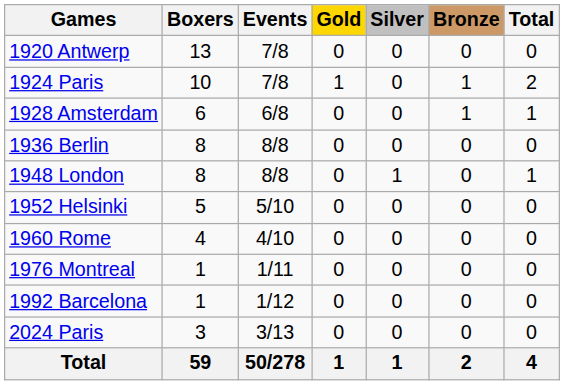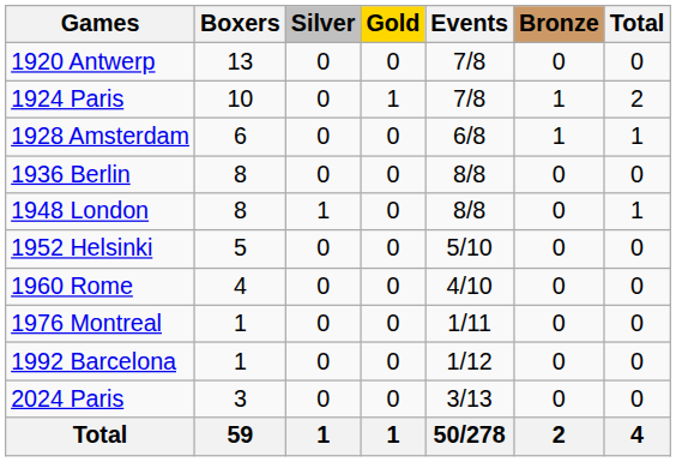 <table class="wikitable sortable" style="text-align:center">
 <tr>
 <th>Games</th>
 <th>Boxers</th>
+<th style="background-color:silver;">Silver</th>
+<th style="background-color:gold;">Gold</th>
 <th>Events</th>
-<th style="background-color:gold;">Gold</th>
-<th style="background-color:silver;">Silver</th>
 <th style="background-color:#c96;">Bronze</th>
 <th>Total</th>
 </tr>
 <tr>
 <td align=left><a href='#'>1920 Antwerp</a></td>
 <td>13</td>
-<td>7/8</td>
 <td>0</td>
 <td>0</td>
+<td>7/8</td>
 <td>0</td>
 <td>0</td>
 </tr>
 <tr>
 <td align=left><a href='#'>1924 Paris</a></td>
 <td>10</td>
+<td>0</td>
+<td>1</td>
 <td>7/8</td>
-<td>1</td>
-<td>0</td>
 <td>1</td>
 <td>2</td>
 </tr>
 <tr>
 <td align=left><a href='#'>1928 Amsterdam</a></td>
 <td>6</td>
-<td>6/8</td>
 <td>0</td>
 <td>0</td>
+<td>6/8</td>
 <td>1</td>
 <td>1</td>
 </tr>
 <tr>
 <td align=left><a href='#'>1936 Berlin</a></td>
 <td>8</td>
-<td>8/8</td>
 <td>0</td>
 <td>0</td>
+<td>8/8</td>
 <td>0</td>
 <td>0</td>
 </tr>
 <tr>
 <td align=left><a href='#'>1948 London</a></td>
 <td>8</td>
+<td>1</td>
+<td>0</td>
 <td>8/8</td>
-<td>0</td>
-<td>1</td>
 <td>0</td>
 <td>1</td>
 </tr>
 <tr>
 <td align=left><a href='#'>1952 Helsinki</a></td>
 <td>5</td>
-<td>5/10</td>
 <td>0</td>
 <td>0</td>
+<td>5/10</td>
 <td>0</td>
 <td>0</td>
 </tr>
 <tr>
 <td align=left><a href='#'>1960 Rome</a></td>
 <td>4</td>
-<td>4/10</td>
 <td>0</td>
 <td>0</td>
+<td>4/10</td>
 <td>0</td>
 <td>0</td>
 </tr>
 <tr>
 <td align=left><a href='#'>1976 Montreal</a></td>
 <td>1</td>
-<td>1/11</td>
 <td>0</td>
 <td>0</td>
+<td>1/11</td>
 <td>0</td>
 <td>0</td>
 </tr>
 <tr>
 <td align=left><a href='#'>1992 Barcelona</a></td>
 <td>1</td>
-<td>1/12</td>
 <td>0</td>
 <td>0</td>
+<td>1/12</td>
 <td>0</td>
 <td>0</td>
 </tr>
 <tr>
 <td align=left><a href='#'>2024 Paris</a></td>
 <td>3</td>
-<td>3/13</td>
 <td>0</td>
 <td>0</td>
+<td>3/13</td>
 <td>0</td>
 <td>0</td>
 </tr>
 <tr>
 <th>Total</th>
 <th>59</th>
-<th>50/278</th>
 <th>1</th>
 <th>1</th>
+<th>50/278</th>
 <th>2</th>
 <th>4</th>
 </tr>
 </table>
